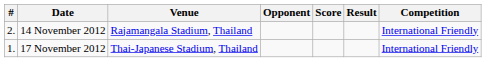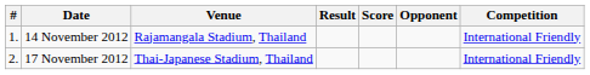 <table class="wikitable">
 <tr>
 <th>#</th>
 <th>Date</th>
 <th>Venue</th>
+<th>Result</th>
+<th>Score</th>
 <th>Opponent</th>
-<th>Score</th>
-<th>Result</th>
 <th>Competition</th>
 </tr>
 <tr>
-<td>2.</td>
+<td>1.</td>
 <td>14 November 2012</td>
 <td><a href='#'>Rajamangala Stadium</a>, <a href='#'>Thailand</a></td>
 <td></td>
 <td></td>
 <td></td>
 <td><a href='#'>International Friendly</a></td>
 </tr>
 <tr>
-<td>1.</td>
+<td>2.</td>
 <td>17 November 2012</td>
 <td><a href='#'>Thai-Japanese Stadium</a>, <a href='#'>Thailand</a></td>
 <td></td>
 <td></td>
 <td></td>
 <td><a href='#'>International Friendly</a></td>
 </tr>
 </table>
